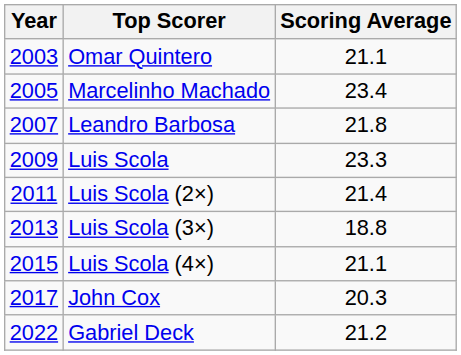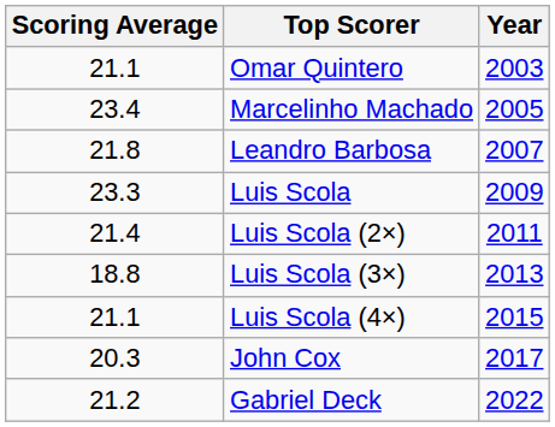 <table class="wikitable sortable" style="text-align:center">
 <tr>
+<th>Scoring Average</th>
+<th>Top Scorer</th>
 <th>Year</th>
-<th>Top Scorer</th>
-<th>Scoring Average</th>
 </tr>
 <tr>
+<td>21.1</td>
+<td style="text-align:left"> <a href='#'>Omar Quintero</a></td>
 <td><a href='#'>2003</a></td>
-<td style="text-align:left"> <a href='#'>Omar Quintero</a></td>
-<td>21.1</td>
 </tr>
 <tr>
+<td>23.4</td>
+<td style="text-align:left"> <a href='#'>Marcelinho Machado</a></td>
 <td><a href='#'>2005</a></td>
-<td style="text-align:left"> <a href='#'>Marcelinho Machado</a></td>
-<td>23.4</td>
 </tr>
 <tr>
+<td>21.8</td>
+<td style="text-align:left"> <a href='#'>Leandro Barbosa</a></td>
 <td><a href='#'>2007</a></td>
-<td style="text-align:left"> <a href='#'>Leandro Barbosa</a></td>
-<td>21.8</td>
 </tr>
 <tr>
+<td>23.3</td>
+<td style="text-align:left"> <a href='#'>Luis Scola</a></td>
 <td><a href='#'>2009</a></td>
-<td style="text-align:left"> <a href='#'>Luis Scola</a></td>
-<td>23.3</td>
 </tr>
 <tr>
+<td>21.4</td>
+<td style="text-align:left"> <a href='#'>Luis Scola</a> (2×)</td>
 <td><a href='#'>2011</a></td>
-<td style="text-align:left"> <a href='#'>Luis Scola</a> (2×)</td>
-<td>21.4</td>
 </tr>
 <tr>
+<td>18.8</td>
+<td style="text-align:left"> <a href='#'>Luis Scola</a> (3×)</td>
 <td><a href='#'>2013</a></td>
-<td style="text-align:left"> <a href='#'>Luis Scola</a> (3×)</td>
-<td>18.8</td>
 </tr>
 <tr>
+<td>21.1</td>
+<td style="text-align:left"> <a href='#'>Luis Scola</a> (4×)</td>
 <td><a href='#'>2015</a></td>
-<td style="text-align:left"> <a href='#'>Luis Scola</a> (4×)</td>
-<td>21.1</td>
 </tr>
 <tr>
+<td>20.3</td>
+<td style="text-align:left"> <a href='#'>John Cox</a></td>
 <td><a href='#'>2017</a></td>
-<td style="text-align:left"> <a href='#'>John Cox</a></td>
-<td>20.3</td>
 </tr>
 <tr>
+<td>21.2</td>
+<td style="text-align:left"> <a href='#'>Gabriel Deck</a></td>
 <td><a href='#'>2022</a></td>
-<td style="text-align:left"> <a href='#'>Gabriel Deck</a></td>
-<td>21.2</td>
 </tr>
 </table>
